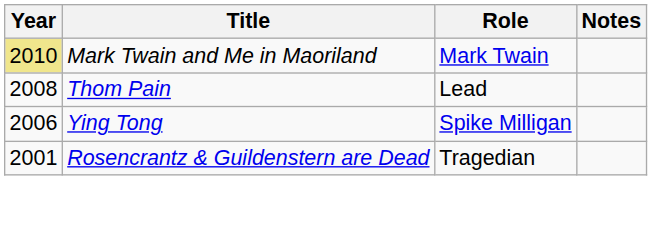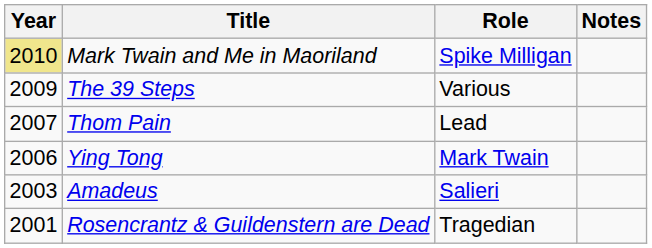 <table class="wikitable">
 <tr>
 <th>Year</th>
 <th>Title</th>
 <th>Role</th>
 <th>Notes</th>
 </tr>
 <tr>
 <td style="background: khaki;">2010</td>
 <td><em>Mark Twain and Me in Maoriland</em></td>
-<td><a href='#'>Mark Twain</a></td>
+<td><a href='#'>Spike Milligan</a></td>
 <td></td>
 </tr>
 <tr>
-<td>2008</td>
+<td>2009</td>
+<td><em><a href='#'>The 39 Steps</a></em></td>
+<td>Various</td>
+<td></td>
+</tr>
+<tr>
+<td>2007</td>
 <td><em><a href='#'>Thom Pain</a></em></td>
 <td>Lead</td>
 <td></td>
 </tr>
 <tr>
 <td>2006</td>
 <td><em><a href='#'>Ying Tong</a></em></td>
-<td><a href='#'>Spike Milligan</a></td>
+<td><a href='#'>Mark Twain</a></td>
+<td></td>
+</tr>
+<tr>
+<td>2003</td>
+<td><em><a href='#'>Amadeus</a></em></td>
+<td><a href='#'>Salieri</a></td>
 <td></td>
 </tr>
 <tr>
 <td>2001</td>
 <td><em><a href='#'>Rosencrantz & Guildenstern are Dead</a></em></td>
 <td>Tragedian</td>
 <td></td>
 </tr>
 </table>
